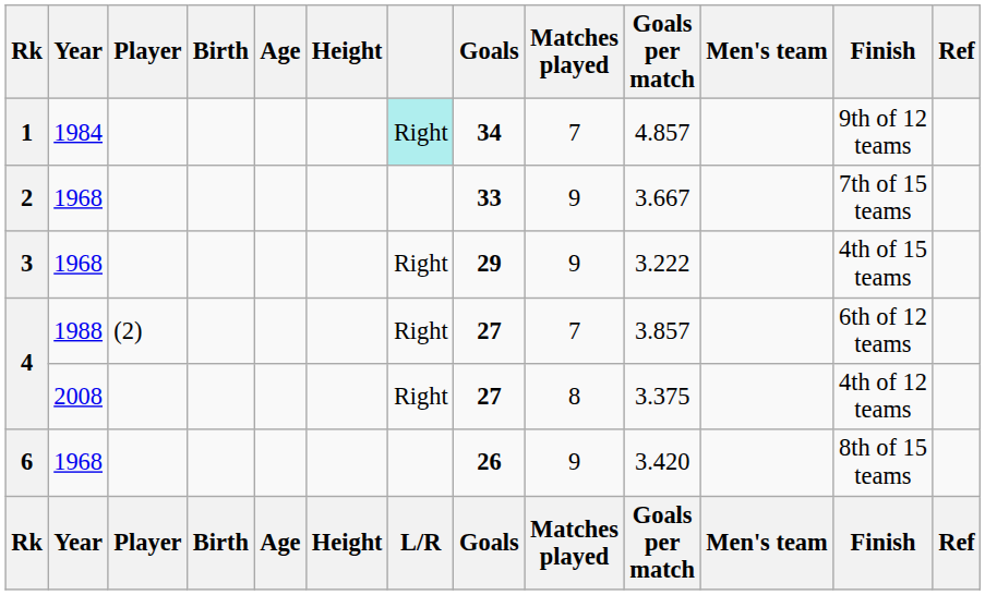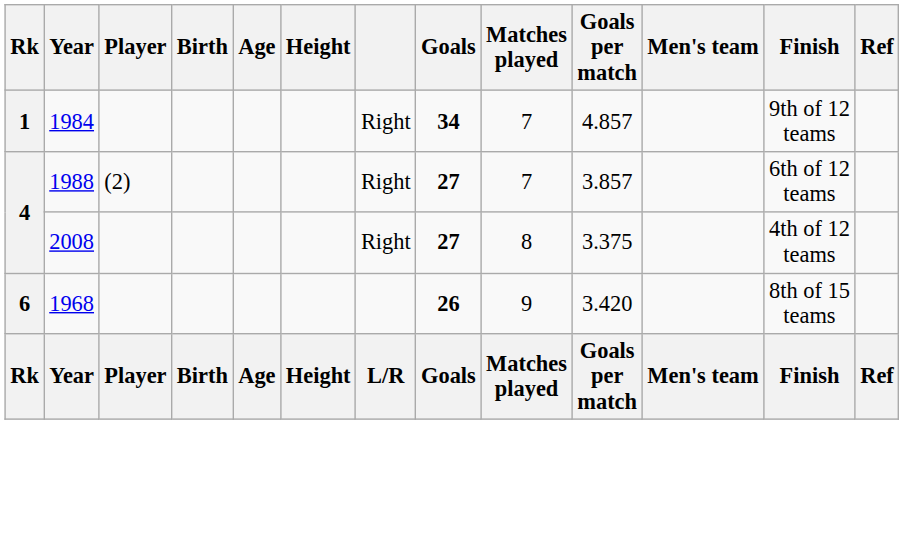 <table class="wikitable sortable sticky-header" style="text-align: center; font-size: 100%; margin-left: 1em;">
 <tr>
 <th scope="col">Rk</th>
 <th scope="col">Year</th>
 <th scope="col">Player</th>
 <th scope="col">Birth</th>
 <th scope="col">Age</th>
 <th scope="col">Height</th>
 <th scope="col"></th>
 <th scope="col">Goals</th>
 <th scope="col">Matches<br>played</th>
 <th scope="col">Goals<br>per<br>match</th>
 <th scope="col">Men's team</th>
 <th scope="col">Finish</th>
 <th scope="col" class="unsortable">Ref</th>
 </tr>
 <tr>
 <th scope="row">1</th>
 <td><a href='#'>1984</a></td>
 <td style="text-align: left;"></td>
 <td></td>
 <td></td>
 <td></td>
-<td style="background: paleturquoise;">Right</td>
+<td>Right</td>
 <td><strong>34</strong></td>
 <td>7</td>
 <td>4.857</td>
 <td style="text-align: left;"></td>
 <td>9th of 12<br>teams</td>
-<td></td>
-</tr>
-<tr>
-<th scope="row">2</th>
-<td><a href='#'>1968</a></td>
-<td style="text-align: left;"></td>
-<td></td>
-<td></td>
-<td></td>
-<td></td>
-<td><strong>33</strong></td>
-<td>9</td>
-<td>3.667</td>
-<td style="text-align: left;"></td>
-<td>7th of 15<br>teams</td>
-<td></td>
-</tr>
-<tr>
-<th scope="row">3</th>
-<td><a href='#'>1968</a></td>
-<td style="text-align: left;"></td>
-<td></td>
-<td></td>
-<td></td>
-<td>Right</td>
-<td><strong>29</strong></td>
-<td>9</td>
-<td>3.222</td>
-<td style="text-align: left;"></td>
-<td>4th of 15<br>teams</td>
 <td></td>
 </tr>
 <tr>
 <th scope="rowgroup" rowspan="2">4</th>
 <td><a href='#'>1988</a></td>
 <td style="text-align: left;"> (2)</td>
 <td></td>
 <td></td>
 <td></td>
 <td>Right</td>
 <td><strong>27</strong></td>
 <td>7</td>
 <td>3.857</td>
 <td style="text-align: left;"></td>
 <td>6th of 12<br>teams</td>
 <td></td>
 </tr>
 <tr>
 <td><a href='#'>2008</a></td>
 <td style="text-align: left;"></td>
 <td></td>
 <td></td>
 <td></td>
 <td>Right</td>
 <td><strong>27</strong></td>
 <td>8</td>
 <td>3.375</td>
 <td style="text-align: left;"></td>
 <td>4th of 12<br>teams</td>
 <td></td>
 </tr>
 <tr>
 <th scope="row"><strong>6</strong></th>
 <td><a href='#'>1968</a></td>
 <td style="text-align: left;"></td>
 <td></td>
 <td></td>
 <td></td>
 <td></td>
 <td><strong>26</strong></td>
 <td>9</td>
 <td>3.420</td>
 <td style="text-align: left;"></td>
 <td>8th of 15<br>teams</td>
 <td></td>
 </tr>
 <tr class="sortbottom">
 <th>Rk</th>
 <th>Year</th>
 <th>Player</th>
 <th>Birth</th>
 <th>Age</th>
 <th>Height</th>
 <th>L/R</th>
 <th>Goals</th>
 <th>Matches<br>played</th>
 <th>Goals<br>per<br>match</th>
 <th>Men's team</th>
 <th>Finish</th>
 <th>Ref</th>
 </tr>
 </table>
